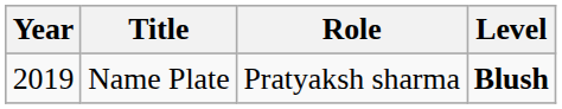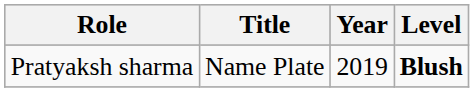 <table class="wikitable" style="text-align:left">
 <tr>
+<th>Role</th>
+<th>Title</th>
 <th>Year</th>
-<th>Title</th>
-<th>Role</th>
 <th>Level</th>
 </tr>
 <tr>
+<td>Pratyaksh sharma</td>
+<td>Name Plate</td>
 <td>2019</td>
-<td>Name Plate</td>
-<td>Pratyaksh sharma</td>
 <td><strong>Blush</strong></td>
 </tr>
 </table>
